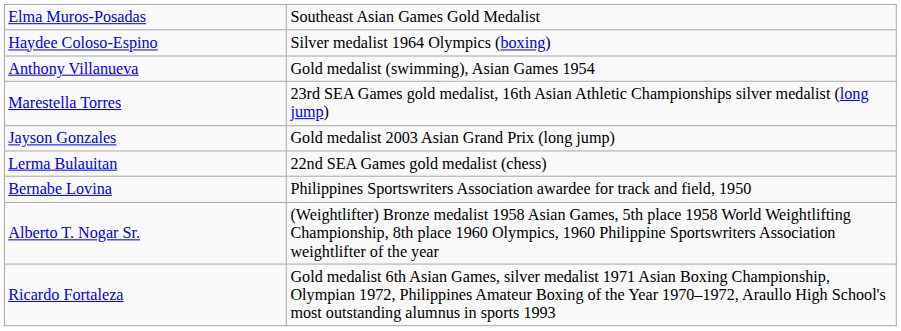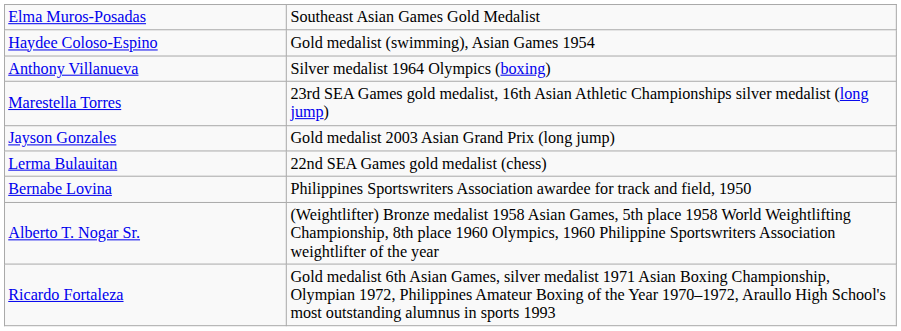 <table class="wikitable" width=100%>
 <tr>
 <td style="width:17em; "><a href='#'>Elma Muros-Posadas</a></td>
 <td>Southeast Asian Games Gold Medalist</td>
 </tr>
 <tr>
 <td><a href='#'>Haydee Coloso-Espino</a></td>
-<td>Silver medalist 1964 Olympics (<a href='#'>boxing</a>)</td>
+<td>Gold medalist (swimming), Asian Games 1954</td>
 </tr>
 <tr>
 <td><a href='#'>Anthony Villanueva</a></td>
-<td>Gold medalist (swimming), Asian Games 1954</td>
+<td>Silver medalist 1964 Olympics (<a href='#'>boxing</a>)</td>
 </tr>
 <tr>
 <td><a href='#'>Marestella Torres</a></td>
 <td>23rd SEA Games gold medalist, 16th Asian Athletic Championships silver medalist (<a href='#'>long jump</a>)</td>
 </tr>
 <tr>
 <td><a href='#'>Jayson Gonzales</a></td>
 <td>Gold medalist 2003 Asian Grand Prix (long jump)</td>
 </tr>
 <tr>
 <td><a href='#'>Lerma Bulauitan</a></td>
 <td>22nd SEA Games gold medalist (chess)</td>
 </tr>
 <tr>
 <td><a href='#'>Bernabe Lovina</a></td>
 <td>Philippines Sportswriters Association awardee for track and field, 1950</td>
 </tr>
 <tr>
 <td><a href='#'>Alberto T. Nogar Sr.</a></td>
 <td>(Weightlifter) Bronze medalist 1958 Asian Games, 5th place 1958 World Weightlifting Championship, 8th place 1960 Olympics, 1960 Philippine Sportswriters Association weightlifter of the year</td>
 </tr>
 <tr>
 <td><a href='#'>Ricardo Fortaleza</a></td>
 <td>Gold medalist 6th Asian Games, silver medalist 1971 Asian Boxing Championship, Olympian 1972, Philippines Amateur Boxing of the Year 1970–1972, Araullo High School's most outstanding alumnus in sports 1993</td>
 </tr>
 </table>
